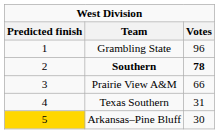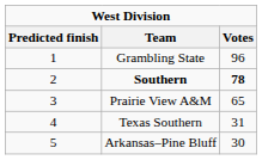 <table class="wikitable">
 <tr align="center">
 <td align="center" Colspan="3"><strong>West Division</strong></td>
 </tr>
 <tr align="center">
 <th>Predicted finish</th>
 <th>Team</th>
 <th>Votes</th>
 </tr>
 <tr align="center">
 <td>1</td>
 <td>Grambling State</td>
 <td>96</td>
 </tr>
 <tr align="center">
 <td>2</td>
 <td><strong>Southern</strong></td>
 <td><strong>78</strong></td>
 </tr>
 <tr align="center">
 <td>3</td>
 <td>Prairie View A&M</td>
-<td>66</td>
+<td>65</td>
 </tr>
 <tr align="center">
 <td>4</td>
 <td>Texas Southern</td>
 <td>31</td>
 </tr>
 <tr align="center">
-<td style="background: gold;">5</td>
+<td>5</td>
 <td>Arkansas–Pine Bluff</td>
 <td>30</td>
 </tr>
 </table>
